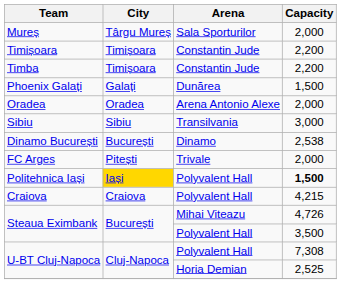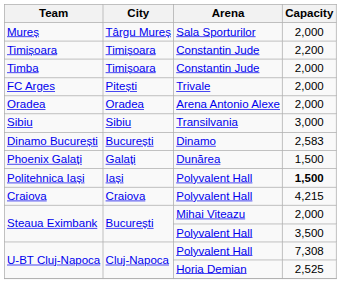 <table class="wikitable sortable">
 <tr>
 <th>Team</th>
 <th>City</th>
 <th>Arena</th>
 <th>Capacity</th>
 </tr>
 <tr>
 <td><a href='#'>Mureș</a></td>
 <td><a href='#'>Târgu Mureș</a></td>
 <td><a href='#'>Sala Sporturilor</a></td>
 <td align=center>2,000</td>
 </tr>
 <tr>
 <td><a href='#'>Timișoara</a></td>
 <td><a href='#'>Timișoara</a></td>
 <td><a href='#'>Constantin Jude</a></td>
 <td align=center>2,200</td>
 </tr>
 <tr>
 <td><a href='#'>Timba</a></td>
 <td><a href='#'>Timișoara</a></td>
 <td><a href='#'>Constantin Jude</a></td>
-<td align=center>2,200</td>
+<td align=center>2,000</td>
 </tr>
 <tr>
-<td><a href='#'>Phoenix Galați</a></td>
-<td><a href='#'>Galați</a></td>
-<td><a href='#'>Dunărea</a></td>
-<td align=center>1,500</td>
+<td><a href='#'>FC Arges</a></td>
+<td><a href='#'>Pitești</a></td>
+<td><a href='#'>Trivale</a></td>
+<td align=center>2,000</td>
 </tr>
 <tr>
 <td><a href='#'>Oradea</a></td>
 <td><a href='#'>Oradea</a></td>
 <td><a href='#'>Arena Antonio Alexe</a></td>
 <td align=center>2,000</td>
 </tr>
 <tr>
 <td><a href='#'>Sibiu</a></td>
 <td><a href='#'>Sibiu</a></td>
 <td><a href='#'>Transilvania</a></td>
 <td align=center>3,000</td>
 </tr>
 <tr>
 <td><a href='#'>Dinamo București</a></td>
 <td><a href='#'>București</a></td>
 <td><a href='#'>Dinamo</a></td>
-<td align=center>2,538</td>
+<td align=center>2,583</td>
 </tr>
 <tr>
-<td><a href='#'>FC Arges</a></td>
-<td><a href='#'>Pitești</a></td>
-<td><a href='#'>Trivale</a></td>
-<td align=center>2,000</td>
+<td><a href='#'>Phoenix Galați</a></td>
+<td><a href='#'>Galați</a></td>
+<td><a href='#'>Dunărea</a></td>
+<td align=center>1,500</td>
 </tr>
 <tr>
 <td><a href='#'>Politehnica Iași</a></td>
-<td style="background: gold;"><a href='#'>Iași</a></td>
+<td><a href='#'>Iași</a></td>
 <td><a href='#'>Polyvalent Hall</a></td>
 <td align=center><strong>1,500</strong></td>
 </tr>
 <tr>
 <td><a href='#'>Craiova</a></td>
 <td><a href='#'>Craiova</a></td>
 <td><a href='#'>Polyvalent Hall</a></td>
 <td align=center>4,215</td>
 </tr>
 <tr>
 <td rowspan=2><a href='#'>Steaua Eximbank</a></td>
 <td rowspan=2><a href='#'>București</a></td>
 <td><a href='#'>Mihai Viteazu</a></td>
-<td align=center>4,726</td>
+<td align=center>2,000</td>
 </tr>
 <tr>
 <td><a href='#'>Polyvalent Hall</a></td>
 <td align=center>3,500</td>
 </tr>
 <tr>
 <td rowspan=2><a href='#'>U-BT Cluj-Napoca</a></td>
 <td rowspan=2><a href='#'>Cluj-Napoca</a></td>
 <td><a href='#'>Polyvalent Hall</a></td>
 <td align=center>7,308</td>
 </tr>
 <tr>
 <td><a href='#'>Horia Demian</a></td>
 <td align=center>2,525</td>
 </tr>
 <tr>
 </tr>
 </table>
